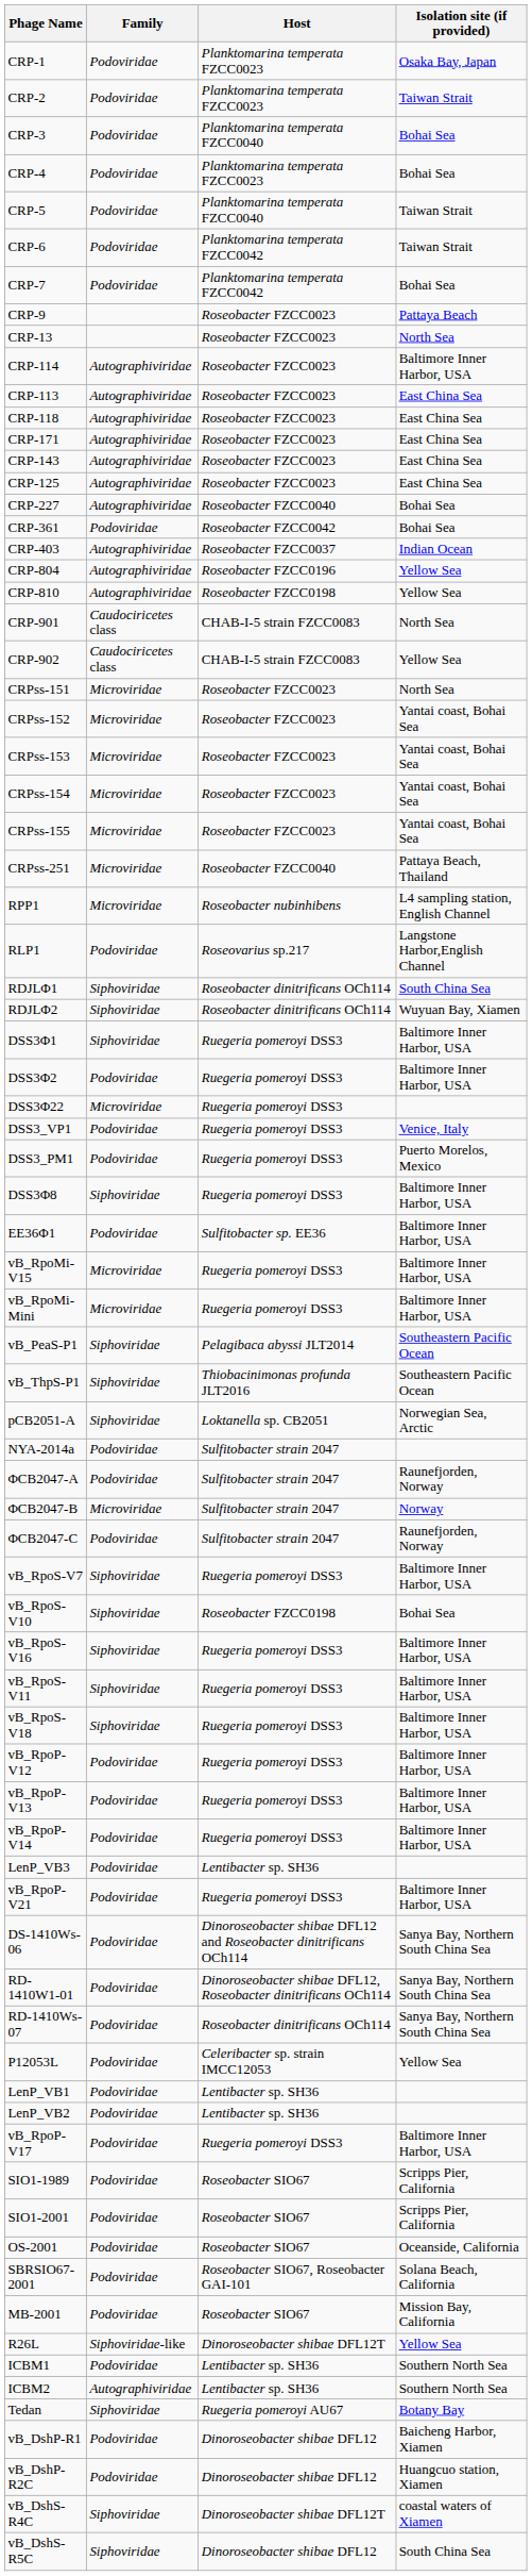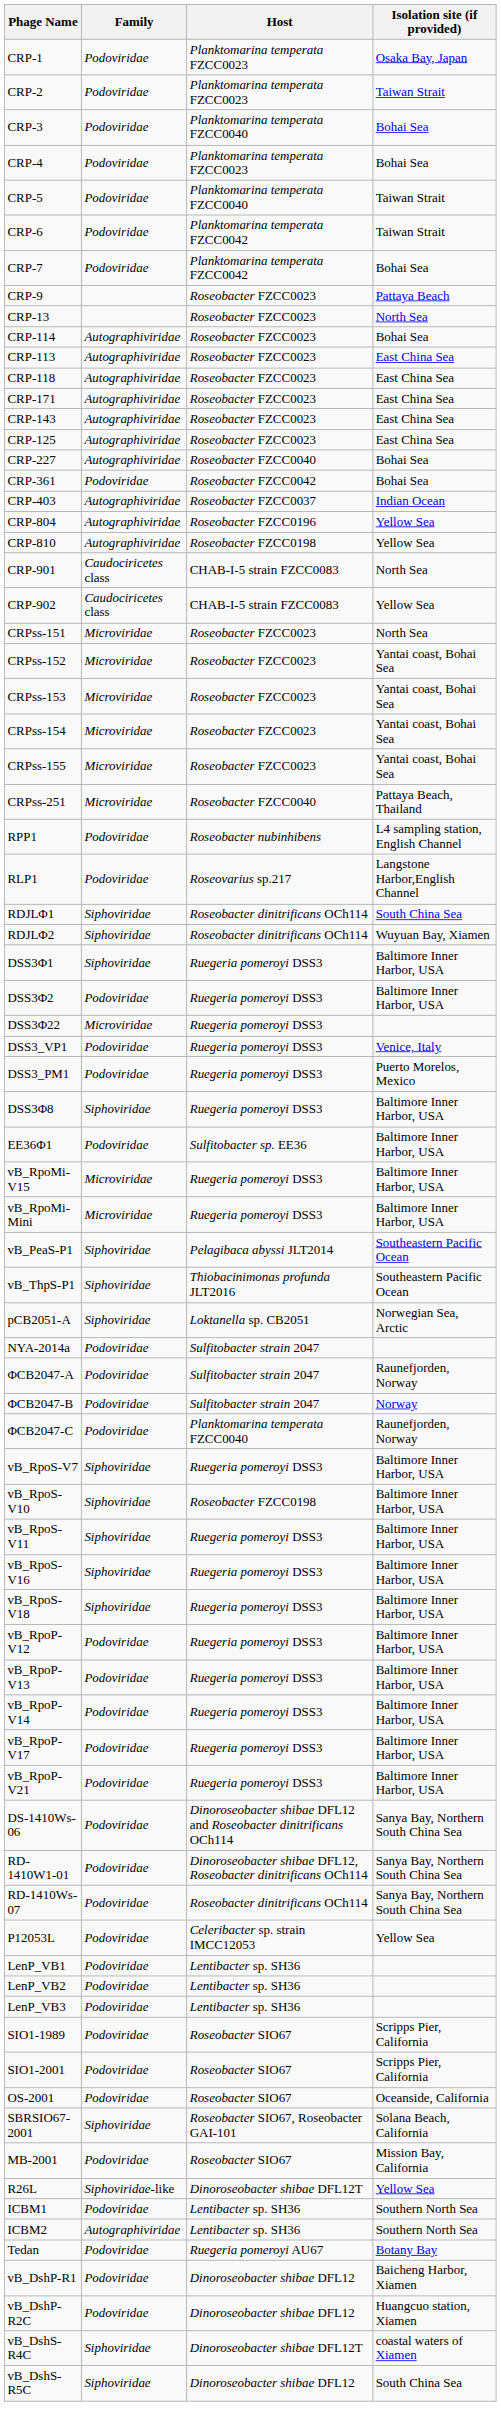 <table class="wikitable">
 <tr>
 <th><strong>Phage Name</strong></th>
 <th><strong>Family</strong></th>
 <th><strong>Host</strong></th>
 <th><strong>Isolation site (if provided)</strong></th>
 </tr>
 <tr>
 <td>CRP-1</td>
 <td><em>Podoviridae</em></td>
 <td><em>Planktomarina temperata</em> FZCC0023</td>
 <td><a href='#'>Osaka Bay, Japan</a></td>
 </tr>
 <tr>
 <td>CRP-2</td>
 <td><em>Podoviridae</em></td>
 <td><em>Planktomarina temperata</em> FZCC0023</td>
 <td><a href='#'>Taiwan Strait</a></td>
 </tr>
 <tr>
 <td>CRP-3</td>
 <td><em>Podoviridae</em></td>
 <td><em>Planktomarina temperata</em> FZCC0040</td>
 <td><a href='#'>Bohai Sea</a></td>
 </tr>
 <tr>
 <td>CRP-4</td>
 <td><em>Podoviridae</em></td>
 <td><em>Planktomarina temperata</em> FZCC0023</td>
 <td>Bohai Sea</td>
 </tr>
 <tr>
 <td>CRP-5</td>
 <td><em>Podoviridae</em></td>
 <td><em>Planktomarina temperata</em> FZCC0040</td>
 <td>Taiwan Strait</td>
 </tr>
 <tr>
 <td>CRP-6</td>
 <td><em>Podoviridae</em></td>
 <td><em>Planktomarina temperata</em> FZCC0042</td>
 <td>Taiwan Strait</td>
 </tr>
 <tr>
 <td>CRP-7</td>
 <td><em>Podoviridae</em></td>
 <td><em>Planktomarina temperata</em> FZCC0042</td>
 <td>Bohai Sea</td>
 </tr>
 <tr>
 <td>CRP-9</td>
 <td></td>
 <td><em>Roseobacter</em> FZCC0023</td>
 <td><a href='#'>Pattaya Beach</a></td>
 </tr>
 <tr>
 <td>CRP-13</td>
 <td></td>
 <td><em>Roseobacter</em> FZCC0023</td>
 <td><a href='#'>North Sea</a></td>
 </tr>
 <tr>
 <td>CRP-114</td>
 <td><em>Autographiviridae</em></td>
 <td><em>Roseobacter</em> FZCC0023</td>
-<td>Baltimore Inner Harbor, USA</td>
+<td>Bohai Sea</td>
 </tr>
 <tr>
 <td>CRP-113</td>
 <td><em>Autographiviridae</em></td>
 <td><em>Roseobacter</em> FZCC0023</td>
 <td><a href='#'>East China Sea</a></td>
 </tr>
 <tr>
 <td>CRP-118</td>
 <td><em>Autographiviridae</em></td>
 <td><em>Roseobacter</em> FZCC0023</td>
 <td>East China Sea</td>
 </tr>
 <tr>
 <td>CRP-171</td>
 <td><em>Autographiviridae</em></td>
 <td><em>Roseobacter</em> FZCC0023</td>
 <td>East China Sea</td>
 </tr>
 <tr>
 <td>CRP-143</td>
 <td><em>Autographiviridae</em></td>
 <td><em>Roseobacter</em> FZCC0023</td>
 <td>East China Sea</td>
 </tr>
 <tr>
 <td>CRP-125</td>
 <td><em>Autographiviridae</em></td>
 <td><em>Roseobacter</em> FZCC0023</td>
 <td>East China Sea</td>
 </tr>
 <tr>
 <td>CRP-227</td>
 <td><em>Autographiviridae</em></td>
 <td><em>Roseobacter</em> FZCC0040</td>
 <td>Bohai Sea</td>
 </tr>
 <tr>
 <td>CRP-361</td>
 <td><em>Podoviridae</em></td>
 <td><em>Roseobacter</em> FZCC0042</td>
 <td>Bohai Sea</td>
 </tr>
 <tr>
 <td>CRP-403</td>
 <td><em>Autographiviridae</em></td>
 <td><em>Roseobacter</em> FZCC0037</td>
 <td><a href='#'>Indian Ocean</a></td>
 </tr>
 <tr>
 <td>CRP-804</td>
 <td><em>Autographiviridae</em></td>
 <td><em>Roseobacter</em> FZCC0196</td>
 <td><a href='#'>Yellow Sea</a></td>
 </tr>
 <tr>
 <td>CRP-810</td>
 <td><em>Autographiviridae</em></td>
 <td><em>Roseobacter</em> FZCC0198</td>
 <td>Yellow Sea</td>
 </tr>
 <tr>
 <td>CRP-901</td>
 <td><em>Caudociricetes</em> class</td>
 <td>CHAB-I-5 strain FZCC0083</td>
 <td>North Sea</td>
 </tr>
 <tr>
 <td>CRP-902</td>
 <td><em>Caudociricetes</em> class</td>
 <td>CHAB-I-5 strain FZCC0083</td>
 <td>Yellow Sea</td>
 </tr>
 <tr>
 <td>CRPss-151</td>
 <td><em>Microviridae</em></td>
 <td><em>Roseobacter</em> FZCC0023</td>
 <td>North Sea</td>
 </tr>
 <tr>
 <td>CRPss-152</td>
 <td><em>Microviridae</em></td>
 <td><em>Roseobacter</em> FZCC0023</td>
 <td>Yantai coast, Bohai Sea</td>
 </tr>
 <tr>
 <td>CRPss-153</td>
 <td><em>Microviridae</em></td>
 <td><em>Roseobacter</em> FZCC0023</td>
 <td>Yantai coast, Bohai Sea</td>
 </tr>
 <tr>
 <td>CRPss-154</td>
 <td><em>Microviridae</em></td>
 <td><em>Roseobacter</em> FZCC0023</td>
 <td>Yantai coast, Bohai Sea</td>
 </tr>
 <tr>
 <td>CRPss-155</td>
 <td><em>Microviridae</em></td>
 <td><em>Roseobacter</em> FZCC0023</td>
 <td>Yantai coast, Bohai Sea</td>
 </tr>
 <tr>
 <td>CRPss-251</td>
 <td><em>Microviridae</em></td>
 <td><em>Roseobacter</em> FZCC0040</td>
 <td>Pattaya Beach, Thailand</td>
 </tr>
 <tr>
 <td>RPP1</td>
-<td><em>Microviridae</em></td>
+<td><em>Podoviridae</em></td>
 <td><em>Roseobacter nubinhibens</em></td>
 <td>L4 sampling station, English Channel</td>
 </tr>
 <tr>
 <td>RLP1</td>
 <td><em>Podoviridae</em></td>
 <td><em>Roseovarius</em> sp.217</td>
 <td>Langstone Harbor,English Channel</td>
 </tr>
 <tr>
 <td>RDJLΦ1</td>
 <td><em>Siphoviridae</em></td>
 <td><em>Roseobacter dinitrificans</em> OCh114</td>
 <td><a href='#'>South China Sea</a></td>
 </tr>
 <tr>
 <td>RDJLΦ2</td>
 <td><em>Siphoviridae</em></td>
 <td><em>Roseobacter dinitrificans</em> OCh114</td>
 <td>Wuyuan Bay, Xiamen</td>
 </tr>
 <tr>
 <td>DSS3Φ1</td>
 <td><em>Siphoviridae</em></td>
 <td><em>Ruegeria pomeroyi</em> DSS3</td>
 <td>Baltimore Inner Harbor, USA</td>
 </tr>
 <tr>
 <td>DSS3Φ2</td>
 <td><em>Podoviridae</em></td>
 <td><em>Ruegeria pomeroyi</em> DSS3</td>
 <td>Baltimore Inner Harbor, USA</td>
 </tr>
 <tr>
 <td>DSS3Φ22</td>
 <td><em>Microviridae</em></td>
 <td><em>Ruegeria pomeroyi</em> DSS3</td>
 <td></td>
 </tr>
 <tr>
 <td>DSS3_VP1</td>
 <td><em>Podoviridae</em></td>
 <td><em>Ruegeria pomeroyi</em> DSS3</td>
 <td><a href='#'>Venice, Italy</a></td>
 </tr>
 <tr>
 <td>DSS3_PM1</td>
 <td><em>Podoviridae</em></td>
 <td><em>Ruegeria pomeroyi</em> DSS3</td>
 <td>Puerto Morelos, Mexico</td>
 </tr>
 <tr>
 <td>DSS3Φ8</td>
 <td><em>Siphoviridae</em></td>
 <td><em>Ruegeria pomeroyi</em> DSS3</td>
 <td>Baltimore Inner Harbor, USA</td>
 </tr>
 <tr>
 <td>EE36Φ1</td>
 <td><em>Podoviridae</em></td>
 <td><em>Sulfitobacter sp.</em> EE36</td>
 <td>Baltimore Inner Harbor, USA</td>
 </tr>
 <tr>
 <td>vB_RpoMi-V15</td>
 <td><em>Microviridae</em></td>
 <td><em>Ruegeria pomeroyi</em> DSS3</td>
 <td>Baltimore Inner Harbor, USA</td>
 </tr>
 <tr>
 <td>vB_RpoMi-Mini</td>
 <td><em>Microviridae</em></td>
 <td><em>Ruegeria pomeroyi</em> DSS3</td>
 <td>Baltimore Inner Harbor, USA</td>
 </tr>
 <tr>
 <td>vB_PeaS-P1</td>
 <td><em>Siphoviridae</em></td>
 <td><em>Pelagibaca abyssi</em> JLT2014</td>
 <td><a href='#'>Southeastern Pacific Ocean</a></td>
 </tr>
 <tr>
 <td>vB_ThpS-P1</td>
 <td><em>Siphoviridae</em></td>
 <td><em>Thiobacinimonas profunda</em> JLT2016</td>
 <td>Southeastern Pacific Ocean</td>
 </tr>
 <tr>
 <td>pCB2051-A</td>
 <td><em>Siphoviridae</em></td>
 <td><em>Loktanella</em> sp. CB2051</td>
 <td>Norwegian Sea, Arctic</td>
 </tr>
 <tr>
 <td>NYA-2014a</td>
 <td><em>Podoviridae</em></td>
 <td><em>Sulfitobacter strain</em> 2047</td>
 <td></td>
 </tr>
 <tr>
 <td>ΦCB2047-A</td>
 <td><em>Podoviridae</em></td>
 <td><em>Sulfitobacter strain</em> 2047</td>
 <td>Raunefjorden, Norway</td>
 </tr>
 <tr>
 <td>ΦCB2047-B</td>
-<td><em>Microviridae</em></td>
+<td><em>Podoviridae</em></td>
 <td><em>Sulfitobacter strain</em> 2047</td>
 <td><a href='#'>Norway</a></td>
 </tr>
 <tr>
 <td>ΦCB2047-C</td>
 <td><em>Podoviridae</em></td>
-<td><em>Sulfitobacter strain</em> 2047</td>
+<td><em>Planktomarina temperata</em> FZCC0040</td>
 <td>Raunefjorden, Norway</td>
 </tr>
 <tr>
 <td>vB_RpoS-V7</td>
 <td><em>Siphoviridae</em></td>
 <td><em>Ruegeria pomeroyi</em> DSS3</td>
 <td>Baltimore Inner Harbor, USA</td>
 </tr>
 <tr>
 <td>vB_RpoS-V10</td>
 <td><em>Siphoviridae</em></td>
 <td><em>Roseobacter</em> FZCC0198</td>
-<td>Bohai Sea</td>
+<td>Baltimore Inner Harbor, USA</td>
 </tr>
 <tr>
-<td>vB_RpoS-V16</td>
+<td>vB_RpoS-V11</td>
 <td><em>Siphoviridae</em></td>
 <td><em>Ruegeria pomeroyi</em> DSS3</td>
 <td>Baltimore Inner Harbor, USA</td>
 </tr>
 <tr>
-<td>vB_RpoS-V11</td>
+<td>vB_RpoS-V16</td>
 <td><em>Siphoviridae</em></td>
 <td><em>Ruegeria pomeroyi</em> DSS3</td>
 <td>Baltimore Inner Harbor, USA</td>
 </tr>
 <tr>
 <td>vB_RpoS-V18</td>
 <td><em>Siphoviridae</em></td>
 <td><em>Ruegeria pomeroyi</em> DSS3</td>
 <td>Baltimore Inner Harbor, USA</td>
 </tr>
 <tr>
 <td>vB_RpoP-V12</td>
 <td><em>Podoviridae</em></td>
 <td><em>Ruegeria pomeroyi</em> DSS3</td>
 <td>Baltimore Inner Harbor, USA</td>
 </tr>
 <tr>
 <td>vB_RpoP-V13</td>
 <td><em>Podoviridae</em></td>
 <td><em>Ruegeria pomeroyi</em> DSS3</td>
 <td>Baltimore Inner Harbor, USA</td>
 </tr>
 <tr>
 <td>vB_RpoP-V14</td>
 <td><em>Podoviridae</em></td>
 <td><em>Ruegeria pomeroyi</em> DSS3</td>
 <td>Baltimore Inner Harbor, USA</td>
 </tr>
 <tr>
-<td>LenP_VB3</td>
+<td>vB_RpoP-V17</td>
 <td><em>Podoviridae</em></td>
-<td><em>Lentibacter</em> sp. SH36</td>
-<td></td>
+<td><em>Ruegeria pomeroyi</em> DSS3</td>
+<td>Baltimore Inner Harbor, USA</td>
 </tr>
 <tr>
 <td>vB_RpoP-V21</td>
 <td><em>Podoviridae</em></td>
 <td><em>Ruegeria pomeroyi</em> DSS3</td>
 <td>Baltimore Inner Harbor, USA</td>
 </tr>
 <tr>
 <td>DS-1410Ws-06</td>
 <td><em>Podoviridae</em></td>
 <td><em>Dinoroseobacter shibae</em> DFL12 and <em>Roseobacter dinitrificans</em> OCh114</td>
 <td>Sanya Bay, Northern South China Sea</td>
 </tr>
 <tr>
 <td>RD-1410W1-01</td>
 <td><em>Podoviridae</em></td>
 <td><em>Dinoroseobacter shibae</em> DFL12, <em>Roseobacter dinitrificans</em> OCh114</td>
 <td>Sanya Bay, Northern South China Sea</td>
 </tr>
 <tr>
 <td>RD-1410Ws-07</td>
 <td><em>Podoviridae</em></td>
 <td><em>Roseobacter dinitrificans</em> OCh114</td>
 <td>Sanya Bay, Northern South China Sea</td>
 </tr>
 <tr>
 <td>P12053L</td>
 <td><em>Podoviridae</em></td>
 <td><em>Celeribacter</em> sp. strain IMCC12053</td>
 <td>Yellow Sea</td>
 </tr>
 <tr>
 <td>LenP_VB1</td>
 <td><em>Podoviridae</em></td>
 <td><em>Lentibacter</em> sp. SH36</td>
 <td></td>
 </tr>
 <tr>
 <td>LenP_VB2</td>
 <td><em>Podoviridae</em></td>
 <td><em>Lentibacter</em> sp. SH36</td>
 <td></td>
 </tr>
 <tr>
-<td>vB_RpoP-V17</td>
+<td>LenP_VB3</td>
 <td><em>Podoviridae</em></td>
-<td><em>Ruegeria pomeroyi</em> DSS3</td>
-<td>Baltimore Inner Harbor, USA</td>
+<td><em>Lentibacter</em> sp. SH36</td>
+<td></td>
 </tr>
 <tr>
 <td>SIO1-1989</td>
 <td><em>Podoviridae</em></td>
 <td><em>Roseobacter</em> SIO67</td>
 <td>Scripps Pier, California</td>
 </tr>
 <tr>
 <td>SIO1-2001</td>
 <td><em>Podoviridae</em></td>
 <td><em>Roseobacter</em> SIO67</td>
 <td>Scripps Pier, California</td>
 </tr>
 <tr>
 <td>OS-2001</td>
 <td><em>Podoviridae</em></td>
 <td><em>Roseobacter</em> SIO67</td>
 <td>Oceanside, California</td>
 </tr>
 <tr>
 <td>SBRSIO67-2001</td>
-<td><em>Podoviridae</em></td>
+<td><em>Siphoviridae</em></td>
 <td><em>Roseobacter</em> SIO67, Roseobacter GAI-101</td>
 <td>Solana Beach, California</td>
 </tr>
 <tr>
 <td>MB-2001</td>
 <td><em>Podoviridae</em></td>
 <td><em>Roseobacter</em> SIO67</td>
 <td>Mission Bay, California</td>
 </tr>
 <tr>
 <td>R26L</td>
 <td><em>Siphoviridae</em>-like</td>
 <td><em>Dinoroseobacter shibae</em> DFL12T</td>
 <td><a href='#'>Yellow Sea</a></td>
 </tr>
 <tr>
 <td>ICBM1</td>
 <td><em>Podoviridae</em></td>
 <td><em>Lentibacter</em> sp. SH36</td>
 <td>Southern North Sea</td>
 </tr>
 <tr>
 <td>ICBM2</td>
 <td><em>Autographiviridae</em></td>
 <td><em>Lentibacter</em> sp. SH36</td>
 <td>Southern North Sea</td>
 </tr>
 <tr>
 <td>Tedan</td>
-<td><em>Siphoviridae</em></td>
+<td><em>Podoviridae</em></td>
 <td><em>Ruegeria pomeroyi</em> AU67</td>
 <td><a href='#'>Botany Bay</a></td>
 </tr>
 <tr>
 <td>vB_DshP-R1</td>
 <td><em>Podoviridae</em></td>
 <td><em>Dinoroseobacter shibae</em> DFL12</td>
 <td>Baicheng Harbor, Xiamen</td>
 </tr>
 <tr>
 <td>vB_DshP-R2C</td>
 <td><em>Podoviridae</em></td>
 <td><em>Dinoroseobacter shibae</em> DFL12</td>
 <td>Huangcuo station, Xiamen</td>
 </tr>
 <tr>
 <td>vB_DshS-R4C</td>
 <td><em>Siphoviridae</em></td>
 <td><em>Dinoroseobacter shibae</em> DFL12T</td>
 <td>coastal waters of <a href='#'>Xiamen</a></td>
 </tr>
 <tr>
 <td>vB_DshS-R5C</td>
 <td><em>Siphoviridae</em></td>
 <td><em>Dinoroseobacter shibae</em> DFL12</td>
 <td>South China Sea</td>
 </tr>
 </table>
